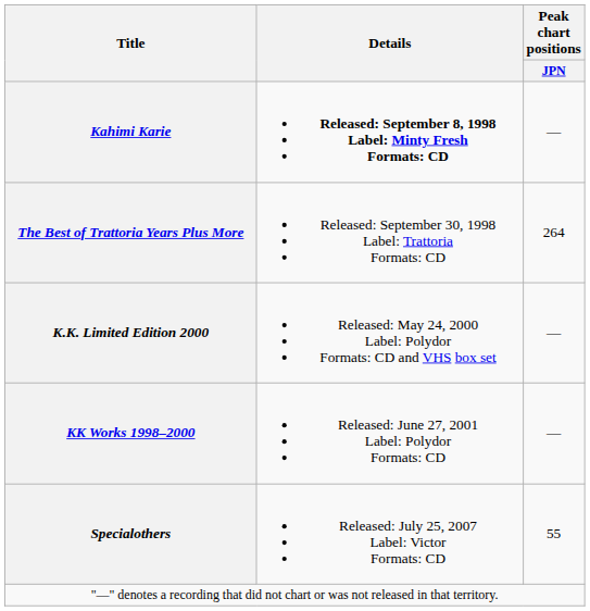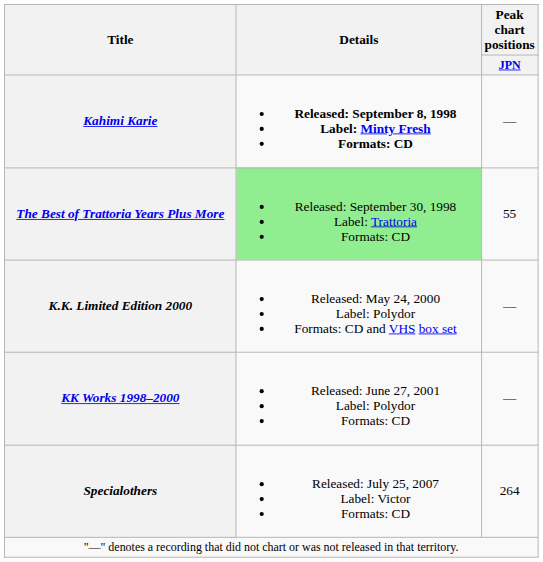 <table class="wikitable plainrowheaders" style="text-align:center;">
 <tr>
 <th scope="col" rowspan="2" style="width:17em;">Title</th>
 <th scope="col" rowspan="2" style="width:18em;">Details</th>
 <th scope="col" colspan="1">Peak chart positions</th>
 </tr>
 <tr>
 <th scope="col" style="width:2.5em;font-size:90%;"><a href='#'>JPN</a><br></th>
 </tr>
 <tr>
 <th scope="row"><em><a href='#'>Kahimi Karie</a></em></th>
 <td><strong><br><ul><li>Released: September 8, 1998</li><li>Label: <a href='#'>Minty Fresh</a></li><li>Formats: CD</li></ul></strong></td>
 <td>—</td>
 </tr>
 <tr>
 <th scope="row"><em><a href='#'>The Best of Trattoria Years Plus More</a></em></th>
-<td><br><ul><li>Released: September 30, 1998</li><li>Label: <a href='#'>Trattoria</a></li><li>Formats: CD</li></ul></td>
-<td>264</td>
+<td style="background: lightgreen;"><br><ul><li>Released: September 30, 1998</li><li>Label: <a href='#'>Trattoria</a></li><li>Formats: CD</li></ul></td>
+<td>55</td>
 </tr>
 <tr>
 <th scope="row"><em>K.K. Limited Edition 2000</em></th>
 <td><br><ul><li>Released: May 24, 2000</li><li>Label: Polydor</li><li>Formats: CD and <a href='#'>VHS</a> <a href='#'>box set</a></li></ul></td>
 <td>—</td>
 </tr>
 <tr>
 <th scope="row"><em><a href='#'>KK Works 1998–2000</a></em></th>
 <td><br><ul><li>Released: June 27, 2001</li><li>Label: Polydor</li><li>Formats: CD</li></ul></td>
 <td>—</td>
 </tr>
 <tr>
 <th scope="row"><em>Specialothers</em></th>
 <td><br><ul><li>Released: July 25, 2007</li><li>Label: Victor</li><li>Formats: CD</li></ul></td>
-<td>55</td>
+<td>264</td>
 </tr>
 <tr>
 <td colspan="3" style="font-size:90%">"—" denotes a recording that did not chart or was not released in that territory.</td>
 </tr>
 </table>
